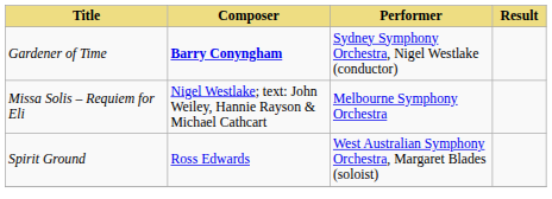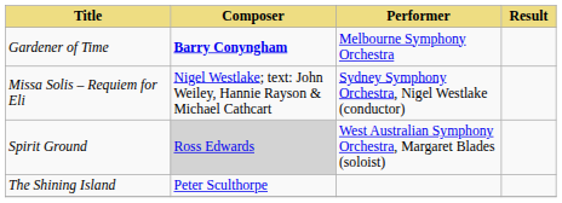 <table class="wikitable" width=100%>
 <tr>
 <th style="width:30%;background:#EEDD82;">Title</th>
 <th style="width:30%;background:#EEDD82;">Composer</th>
 <th style="width:30%;background:#EEDD82;">Performer</th>
 <th style="width:10%;background:#EEDD82;">Result<br></th>
 </tr>
 <tr>
 <td><em>Gardener of Time</em></td>
 <td><strong><a href='#'>Barry Conyngham</a></strong></td>
-<td><a href='#'>Sydney Symphony Orchestra</a>, Nigel Westlake (conductor)</td>
+<td><a href='#'>Melbourne Symphony Orchestra</a></td>
 <td></td>
 </tr>
 <tr>
 <td><em>Missa Solis – Requiem for Eli</em></td>
 <td><a href='#'>Nigel Westlake</a>; text: John Weiley, Hannie Rayson & Michael Cathcart</td>
-<td><a href='#'>Melbourne Symphony Orchestra</a></td>
+<td><a href='#'>Sydney Symphony Orchestra</a>, Nigel Westlake (conductor)</td>
 <td></td>
 </tr>
 <tr>
 <td><em>Spirit Ground</em></td>
-<td><a href='#'>Ross Edwards</a></td>
+<td style="background: lightgrey;"><a href='#'>Ross Edwards</a></td>
 <td><a href='#'>West Australian Symphony Orchestra</a>, Margaret Blades (soloist)</td>
+<td></td>
+</tr>
+<tr>
+<td><em>The Shining Island</em></td>
+<td><a href='#'>Peter Sculthorpe</a></td>
+<td></td>
 <td></td>
 </tr>
 <tr>
 </tr>
 </table>
